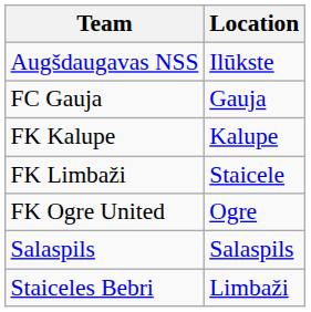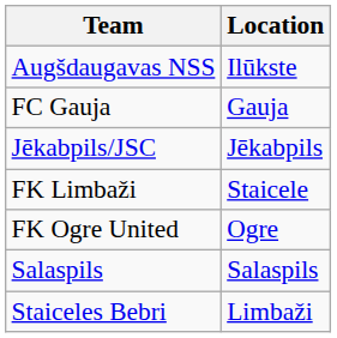 <table class="wikitable sortable">
 <tr>
 <th>Team</th>
 <th>Location</th>
 </tr>
 <tr>
 <td><a href='#'>Augšdaugavas NSS</a></td>
 <td><a href='#'>Ilūkste</a></td>
 </tr>
 <tr>
 <td>FC Gauja</td>
 <td><a href='#'>Gauja</a></td>
 </tr>
 <tr>
-<td>FK Kalupe</td>
-<td><a href='#'>Kalupe</a></td>
+<td><a href='#'>Jēkabpils/JSC</a></td>
+<td><a href='#'>Jēkabpils</a></td>
 </tr>
 <tr>
 <td>FK Limbaži</td>
 <td><a href='#'>Staicele</a></td>
 </tr>
 <tr>
 <td>FK Ogre United</td>
 <td><a href='#'>Ogre</a></td>
 </tr>
 <tr>
 <td><a href='#'>Salaspils</a></td>
 <td><a href='#'>Salaspils</a></td>
 </tr>
 <tr>
 <td><a href='#'>Staiceles Bebri</a></td>
 <td><a href='#'>Limbaži</a></td>
 </tr>
 </table>
